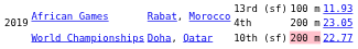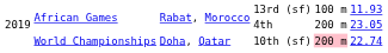 <table>
 <tr>
 <td rowspan=3>2019</td>
 <td rowspan=2><a href='#'>African Games</a></td>
 <td rowspan=2><a href='#'>Rabat</a>, <a href='#'>Morocco</a></td>
 <td>13rd (sf)</td>
 <td>100 m</td>
 <td><a href='#'>11.93</a></td>
 </tr>
 <tr>
 <td>4th</td>
 <td>200 m</td>
 <td><a href='#'>23.05</a></td>
 </tr>
 <tr>
 <td><a href='#'>World Championships</a></td>
 <td><a href='#'>Doha</a>, <a href='#'>Qatar</a></td>
 <td>10th (sf)</td>
 <td style="background: pink;">200 m</td>
-<td><a href='#'>22.77</a></td>
+<td><a href='#'>22.74</a></td>
 </tr>
 <tr>
 </tr>
 </table>
